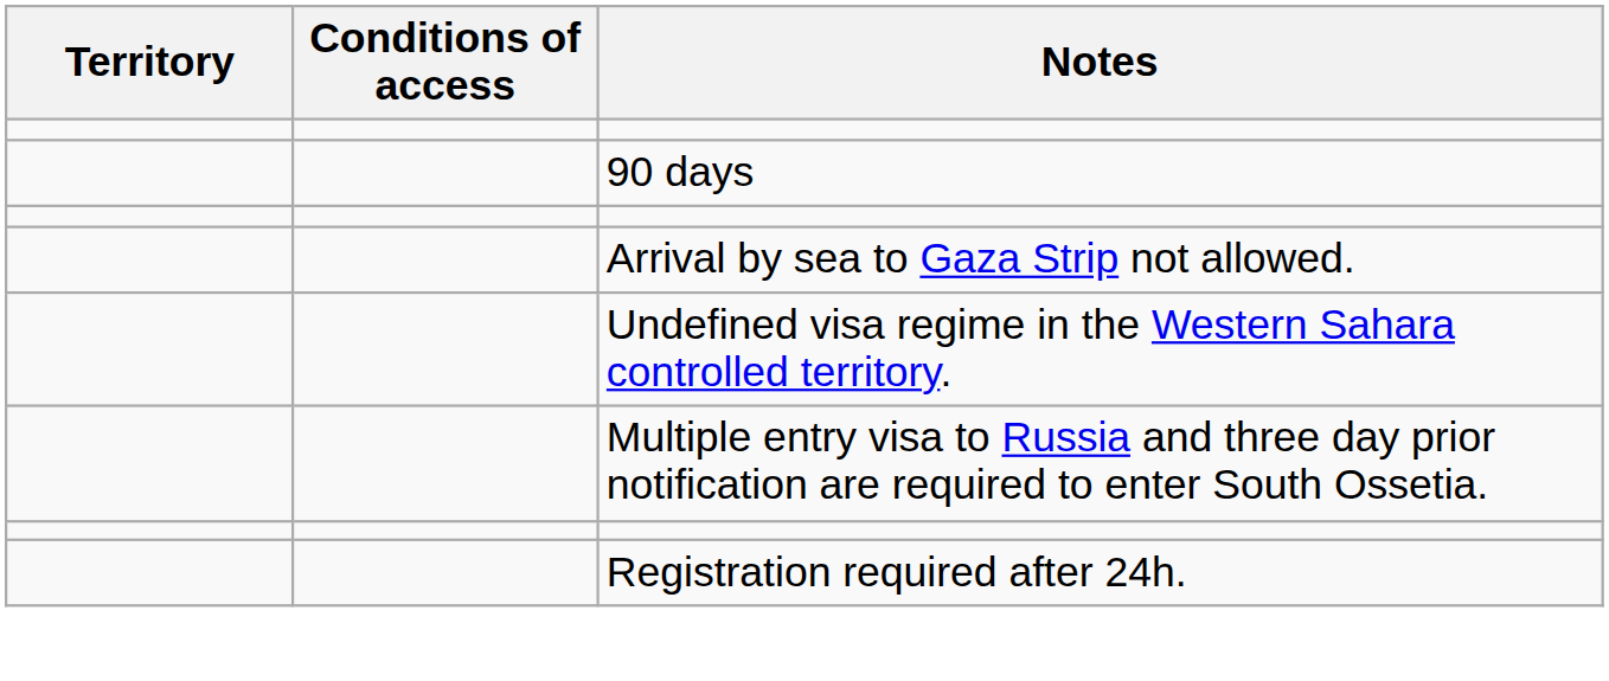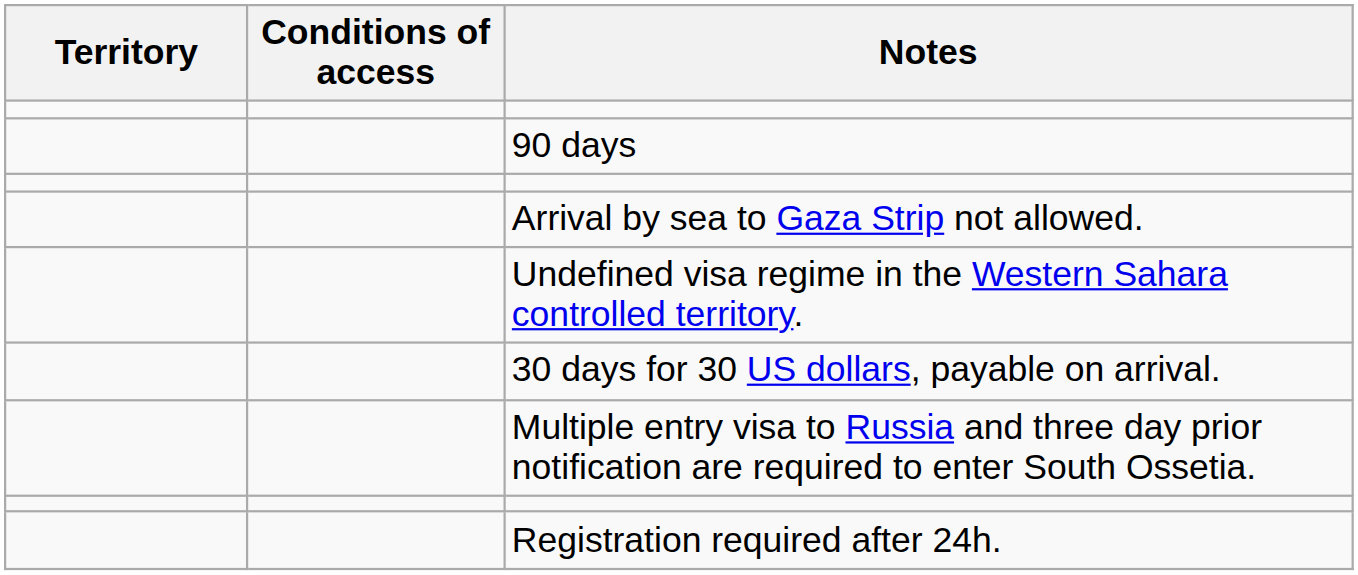 <table class="wikitable" style="text-align: left; table-layout: fixed;">
 <tr>
 <th style="width:18%;">Territory</th>
 <th style="width:19%;">Conditions of access</th>
 <th>Notes</th>
 </tr>
 <tr>
 <td></td>
 <td></td>
 <td></td>
 </tr>
 <tr>
 <td></td>
 <td></td>
 <td>90 days</td>
 </tr>
 <tr>
 <td></td>
 <td></td>
 <td></td>
 </tr>
 <tr>
 <td></td>
 <td></td>
 <td>Arrival by sea to <a href='#'>Gaza Strip</a> not allowed.</td>
 </tr>
 <tr>
 <td></td>
 <td></td>
 <td>Undefined visa regime in the <a href='#'>Western Sahara controlled territory</a>.</td>
 </tr>
 <tr>
 <td></td>
 <td></td>
+<td>30 days for 30 <a href='#'>US dollars</a>, payable on arrival.</td>
+</tr>
+<tr>
+<td></td>
+<td></td>
 <td>Multiple entry visa to <a href='#'>Russia</a> and three day prior notification are required to enter South Ossetia.</td>
 </tr>
 <tr>
 <td></td>
 <td></td>
 <td></td>
 </tr>
 <tr>
 <td></td>
 <td></td>
 <td>Registration required after 24h.</td>
 </tr>
 </table>
